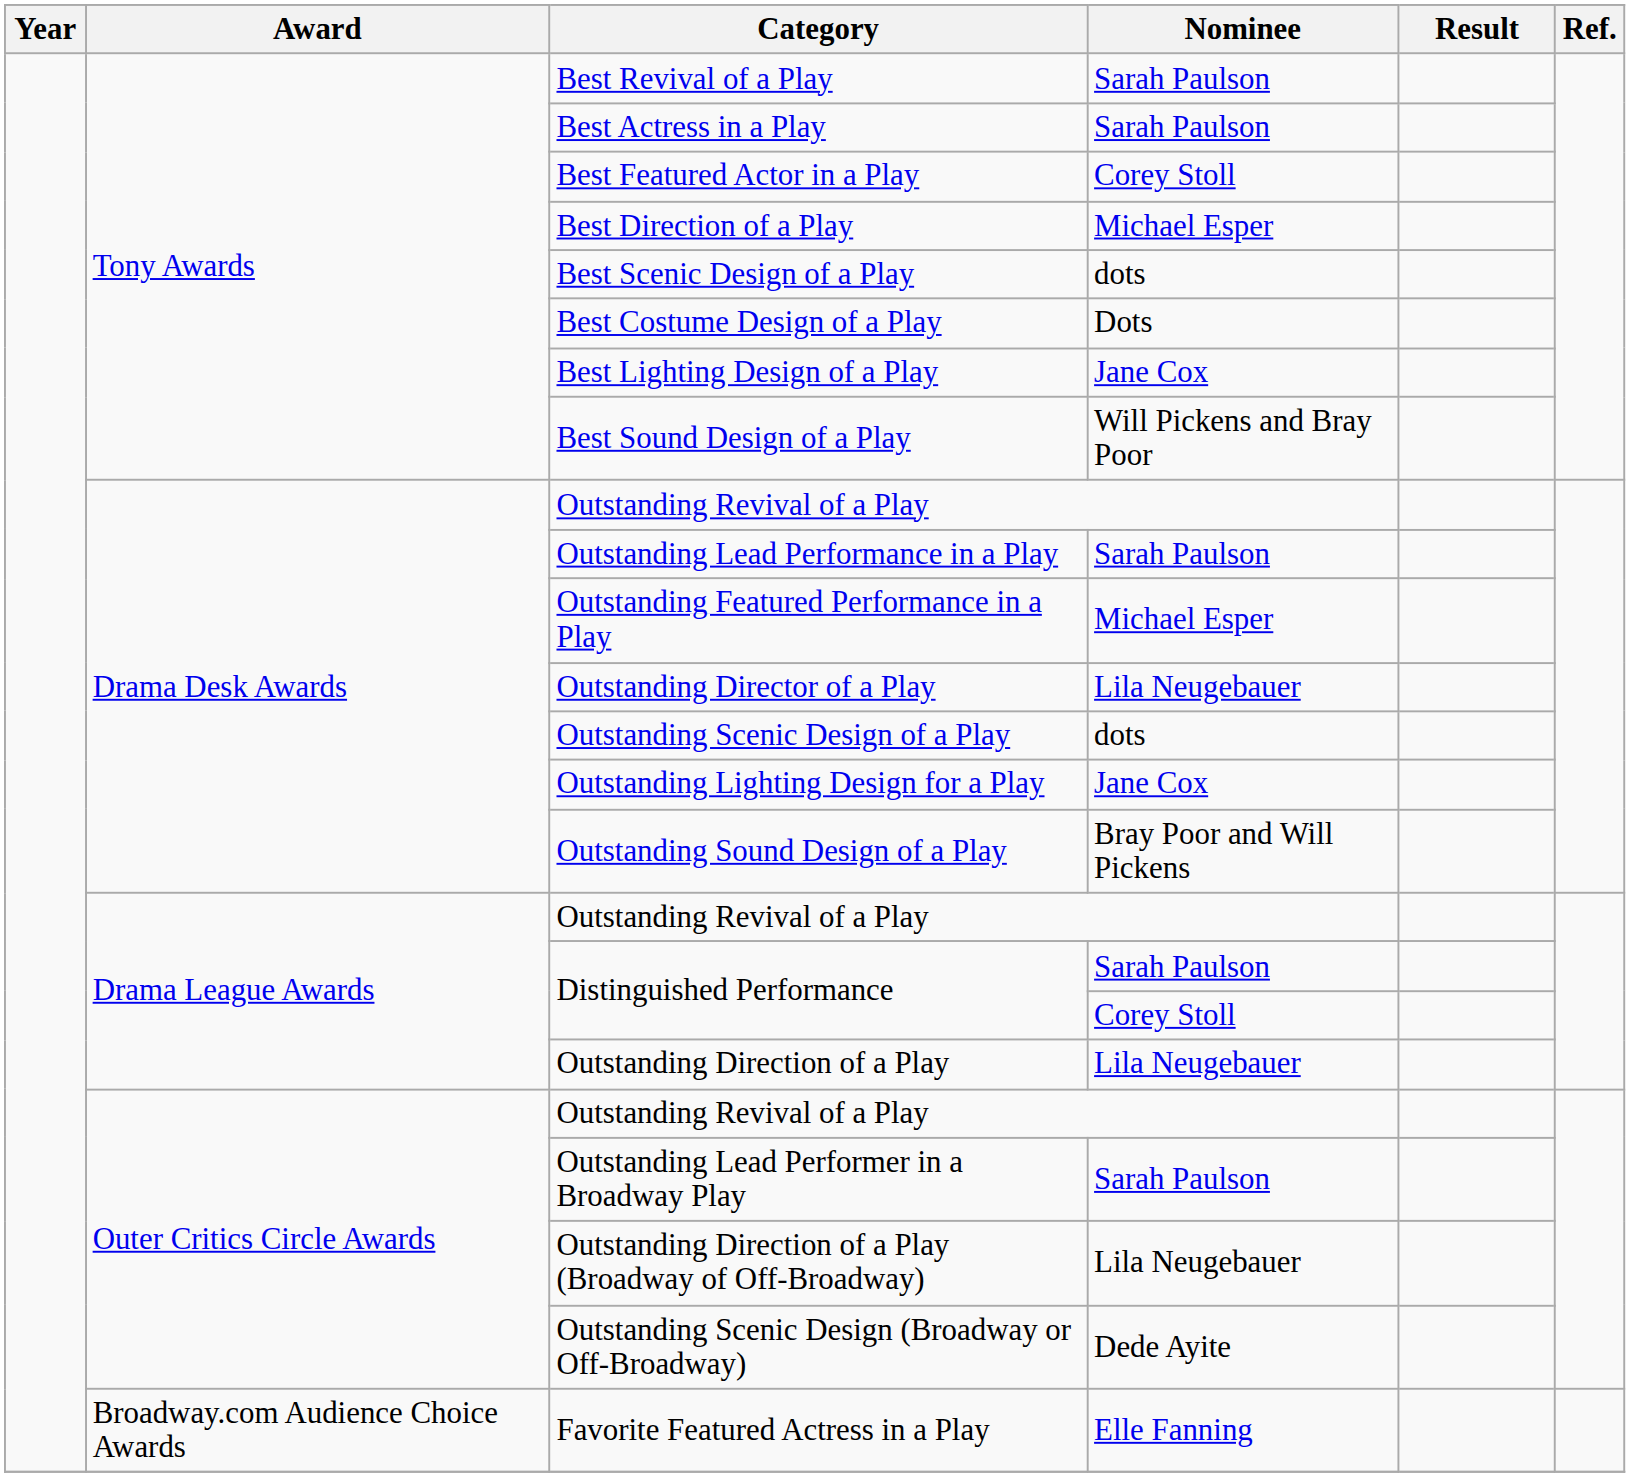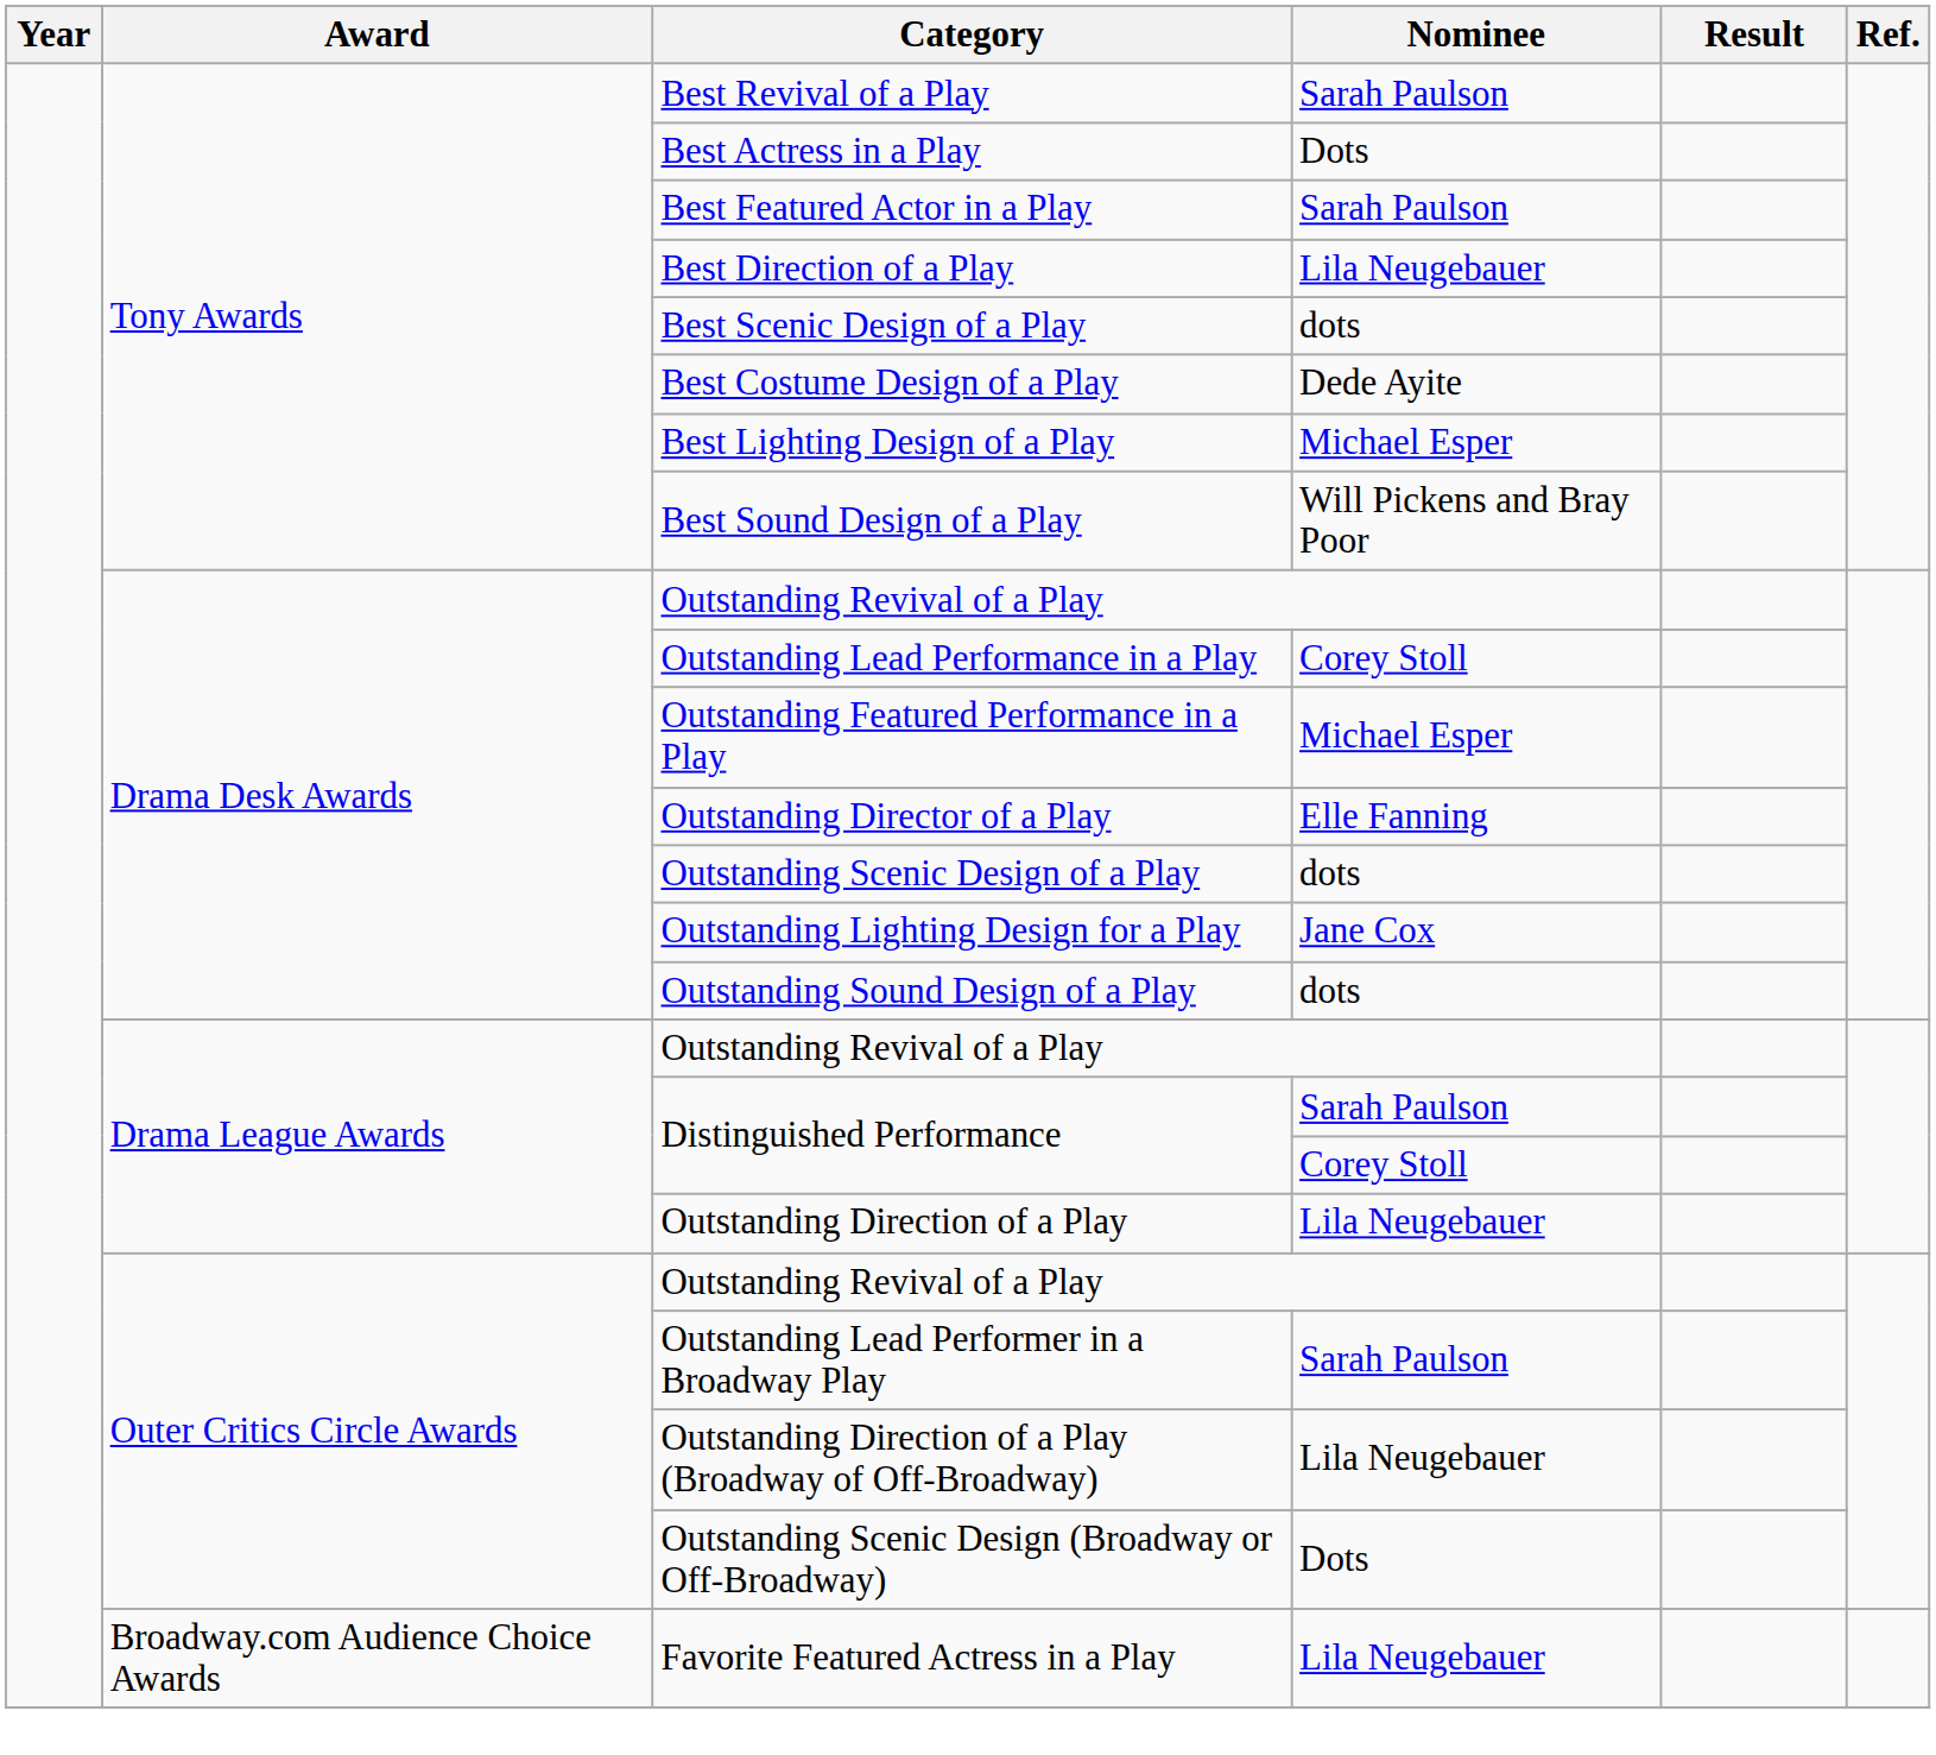 <table class="wikitable" width="95%">
 <tr>
 <th width="5%">Year</th>
 <th width="30%">Award</th>
 <th width="35%">Category</th>
 <th width="20%">Nominee</th>
 <th width="10%">Result</th>
 <th class=unsortable>Ref.</th>
 </tr>
 <tr>
 <td rowspan=24></td>
 <td rowspan=8><a href='#'>Tony Awards</a></td>
 <td><a href='#'>Best Revival of a Play</a></td>
 <td><a href='#'>Sarah Paulson</a></td>
 <td></td>
 <td rowspan=8></td>
 </tr>
 <tr>
 <td><a href='#'>Best Actress in a Play</a></td>
+<td>Dots</td>
+<td></td>
+</tr>
+<tr>
+<td><a href='#'>Best Featured Actor in a Play</a></td>
 <td><a href='#'>Sarah Paulson</a></td>
 <td></td>
 </tr>
 <tr>
-<td><a href='#'>Best Featured Actor in a Play</a></td>
-<td><a href='#'>Corey Stoll</a></td>
-<td></td>
-</tr>
-<tr>
 <td><a href='#'>Best Direction of a Play</a></td>
-<td><a href='#'>Michael Esper</a></td>
+<td><a href='#'>Lila Neugebauer</a></td>
 <td></td>
 </tr>
 <tr>
 <td><a href='#'>Best Scenic Design of a Play</a></td>
 <td>dots</td>
 <td></td>
 </tr>
 <tr>
 <td><a href='#'>Best Costume Design of a Play</a></td>
-<td>Dots</td>
+<td>Dede Ayite</td>
 <td></td>
 </tr>
 <tr>
 <td><a href='#'>Best Lighting Design of a Play</a></td>
-<td><a href='#'>Jane Cox</a></td>
+<td><a href='#'>Michael Esper</a></td>
 <td></td>
 </tr>
 <tr>
 <td><a href='#'>Best Sound Design of a Play</a></td>
 <td>Will Pickens and Bray Poor</td>
 <td></td>
 </tr>
 <tr>
 <td rowspan=7><a href='#'>Drama Desk Awards</a></td>
 <td colspan=2><a href='#'>Outstanding Revival of a Play</a></td>
 <td></td>
 <td rowspan=7></td>
 </tr>
 <tr>
 <td><a href='#'>Outstanding Lead Performance in a Play</a></td>
-<td><a href='#'>Sarah Paulson</a></td>
+<td><a href='#'>Corey Stoll</a></td>
 <td></td>
 </tr>
 <tr>
 <td><a href='#'>Outstanding Featured Performance in a Play</a></td>
 <td><a href='#'>Michael Esper</a></td>
 <td></td>
 </tr>
 <tr>
 <td><a href='#'>Outstanding Director of a Play</a></td>
-<td><a href='#'>Lila Neugebauer</a></td>
+<td><a href='#'>Elle Fanning</a></td>
 <td></td>
 </tr>
 <tr>
 <td><a href='#'>Outstanding Scenic Design of a Play</a></td>
 <td>dots</td>
 <td></td>
 </tr>
 <tr>
 <td><a href='#'>Outstanding Lighting Design for a Play</a></td>
 <td><a href='#'>Jane Cox</a></td>
 <td></td>
 </tr>
 <tr>
 <td><a href='#'>Outstanding Sound Design of a Play</a></td>
-<td>Bray Poor and Will Pickens</td>
+<td>dots</td>
 <td></td>
 </tr>
 <tr>
 <td rowspan=4><a href='#'>Drama League Awards</a></td>
 <td colspan="2">Outstanding Revival of a Play</td>
 <td></td>
 <td rowspan=4></td>
 </tr>
 <tr>
 <td rowspan=2>Distinguished Performance</td>
 <td><a href='#'>Sarah Paulson</a></td>
 <td></td>
 </tr>
 <tr>
 <td><a href='#'>Corey Stoll</a></td>
 <td></td>
 </tr>
 <tr>
 <td>Outstanding Direction of a Play</td>
 <td><a href='#'>Lila Neugebauer</a></td>
 <td></td>
 </tr>
 <tr>
 <td rowspan=4><a href='#'>Outer Critics Circle Awards</a></td>
 <td colspan=2>Outstanding Revival of a Play</td>
 <td></td>
 <td rowspan=4></td>
 </tr>
 <tr>
 <td>Outstanding Lead Performer in a Broadway Play</td>
 <td><a href='#'>Sarah Paulson</a></td>
 <td></td>
 </tr>
 <tr>
 <td>Outstanding Direction of a Play (Broadway of Off-Broadway)</td>
 <td>Lila Neugebauer</td>
 <td></td>
 </tr>
 <tr>
 <td>Outstanding Scenic Design (Broadway or Off-Broadway)</td>
-<td>Dede Ayite</td>
+<td>Dots</td>
 <td></td>
 </tr>
 <tr>
 <td>Broadway.com Audience Choice Awards</td>
 <td>Favorite Featured Actress in a Play</td>
-<td><a href='#'>Elle Fanning</a></td>
+<td><a href='#'>Lila Neugebauer</a></td>
 <td></td>
 <td rowspan=1></td>
 </tr>
 <tr>
 </tr>
 </table>
